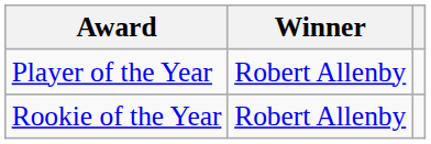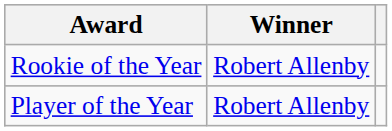 <table class="wikitable">
 <tr>
 <th>Award</th>
 <th>Winner</th>
 <th></th>
 </tr>
 <tr>
+<td><a href='#'>Rookie of the Year</a></td>
+<td> <a href='#'>Robert Allenby</a></td>
+<td></td>
+</tr>
+<tr>
 <td><a href='#'>Player of the Year</a></td>
 <td> <a href='#'>Robert Allenby</a></td>
 <td></td>
 </tr>
-<tr>
-<td><a href='#'>Rookie of the Year</a></td>
-<td> <a href='#'>Robert Allenby</a></td>
-<td></td>
-</tr>
 </table>
